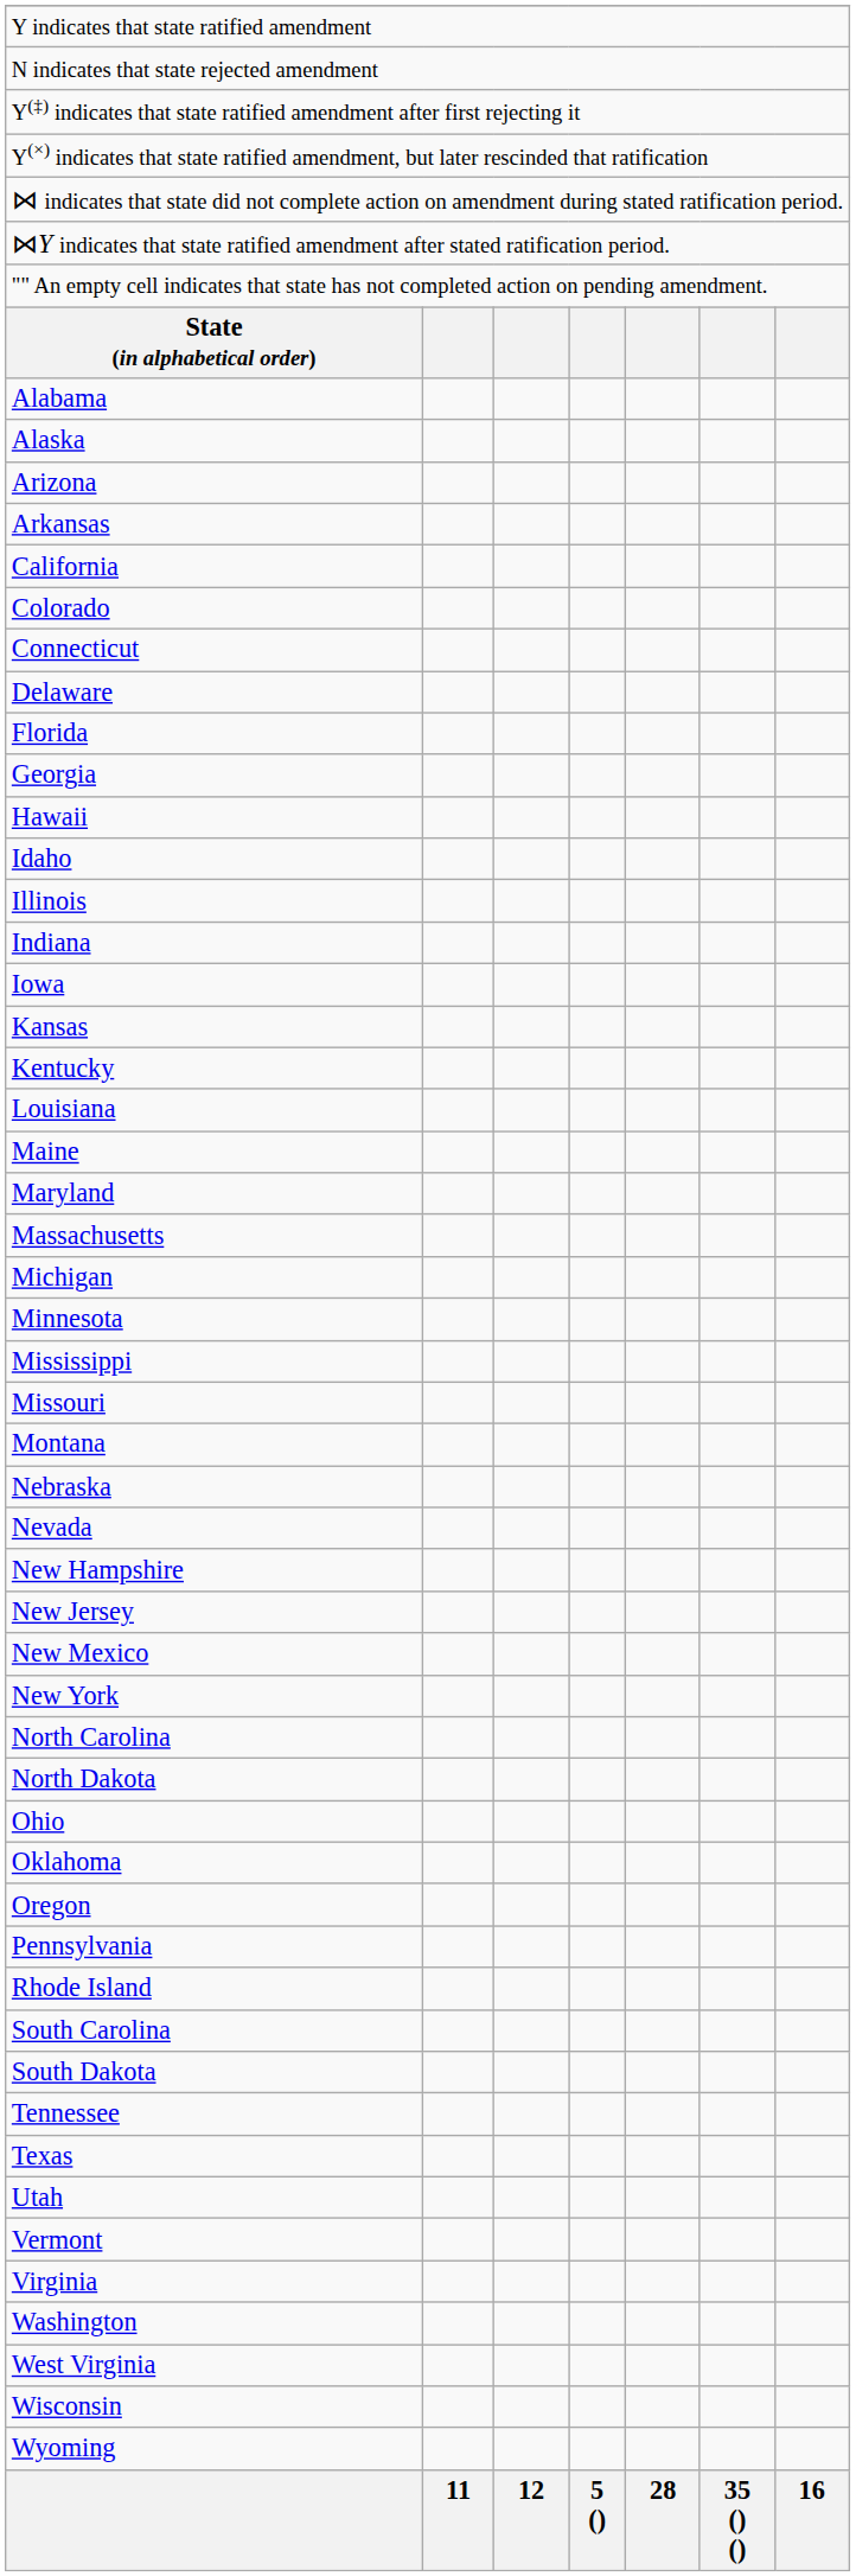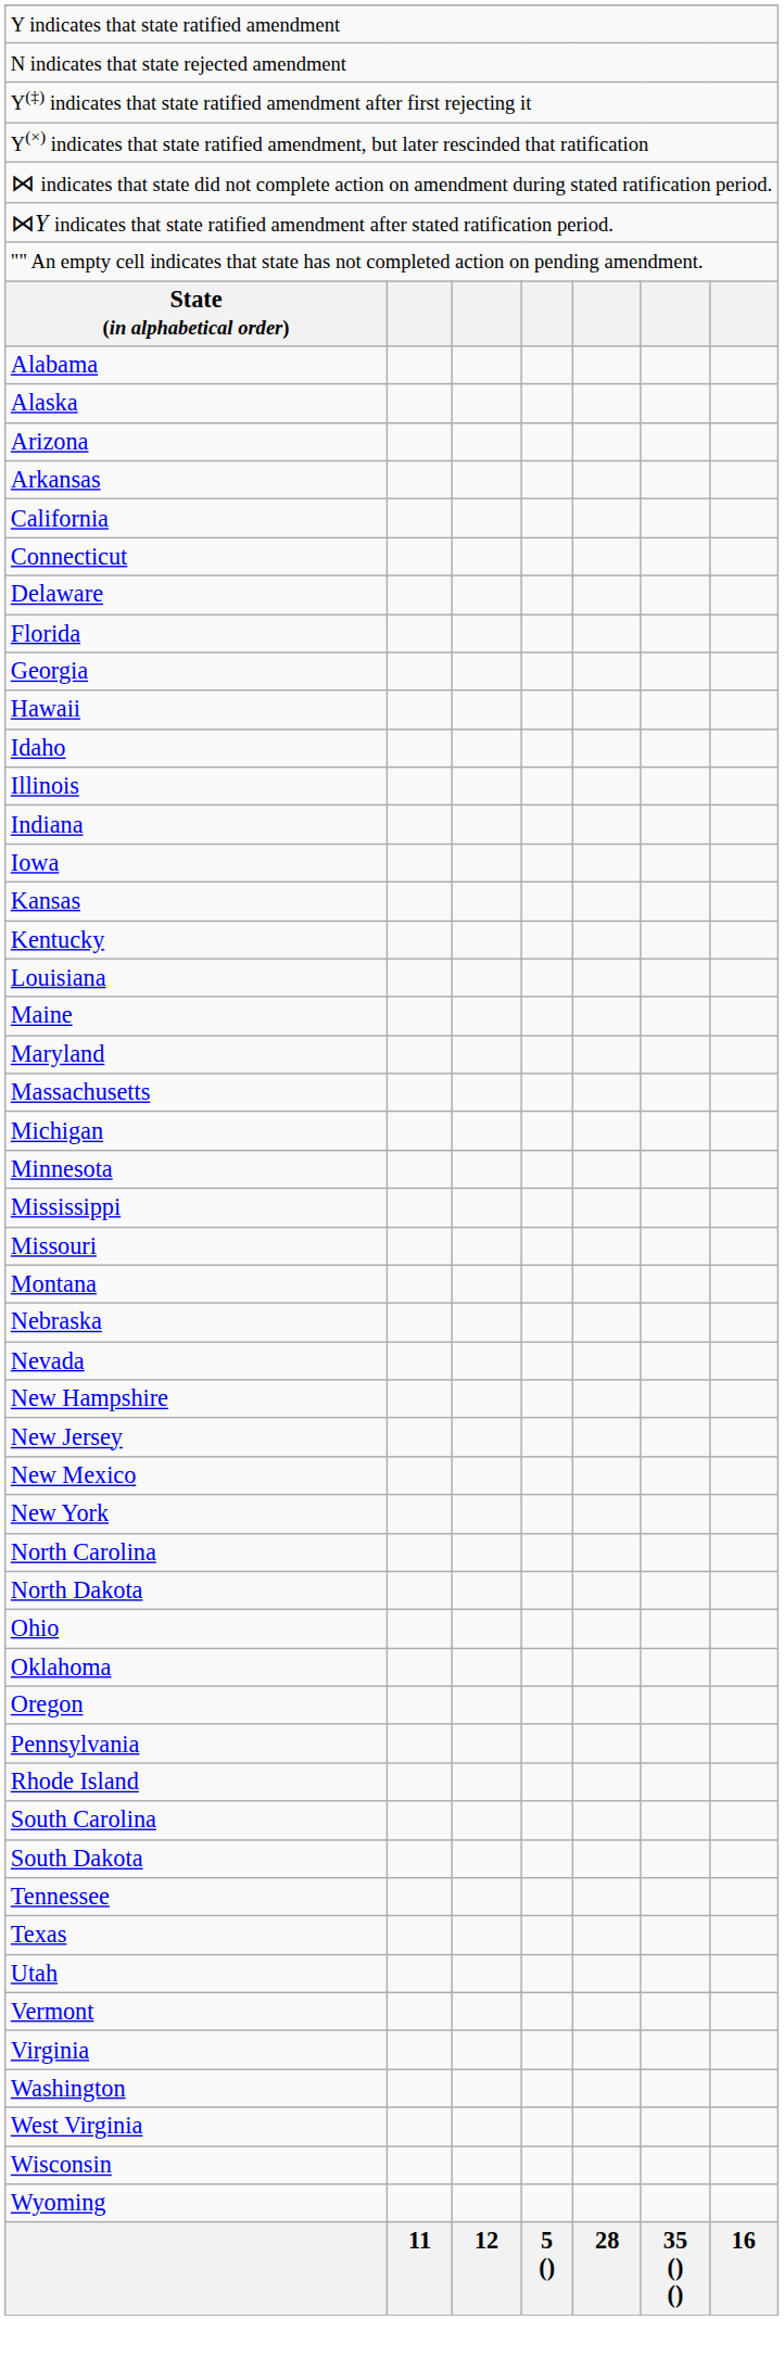 <table class="wikitable">
 <tr style="vertical-align: bottom;">
 </tr>
 <tr>
 <td colspan=7><small>Y indicates that state ratified amendment</small></td>
 </tr>
 <tr>
 <td colspan=7><small>N indicates that state rejected amendment</small></td>
 </tr>
 <tr>
 <td colspan=7><small>Y<sup>(‡)</sup> indicates that state ratified amendment after first rejecting it</small></td>
 </tr>
 <tr>
 <td colspan=7><small>Y<sup>(×)</sup> indicates that state ratified amendment, but later rescinded that ratification</small></td>
 </tr>
 <tr>
 <td colspan=7>⋈ <small>indicates that state did not complete action on amendment during stated ratification period.</small></td>
 </tr>
 <tr>
 <td colspan=7>⋈<em>Y</em> <small>indicates that state ratified amendment after stated ratification period.</small></td>
 </tr>
 <tr>
 <td colspan=7><small>"" An empty cell indicates that state has not completed action on pending amendment.</small></td>
 </tr>
 <tr style="vertical-align: bottom;">
 <th>State<br><small>(<em>in alphabetical order</em>)</small></th>
 <th></th>
 <th></th>
 <th></th>
 <th></th>
 <th></th>
 <th></th>
 </tr>
 <tr>
 <td><a href='#'>Alabama</a></td>
 <td></td>
 <td></td>
 <td></td>
 <td></td>
 <td></td>
 <td></td>
 </tr>
 <tr>
 <td><a href='#'>Alaska</a></td>
 <td></td>
 <td></td>
 <td></td>
 <td></td>
 <td></td>
 <td></td>
 </tr>
 <tr>
 <td><a href='#'>Arizona</a></td>
 <td></td>
 <td></td>
 <td></td>
 <td></td>
 <td></td>
 <td></td>
 </tr>
 <tr>
 <td><a href='#'>Arkansas</a></td>
 <td></td>
 <td></td>
 <td></td>
 <td></td>
 <td></td>
 <td></td>
 </tr>
 <tr>
 <td><a href='#'>California</a></td>
-<td></td>
-<td></td>
-<td></td>
-<td></td>
-<td></td>
-<td></td>
-</tr>
-<tr>
-<td><a href='#'>Colorado</a></td>
 <td></td>
 <td></td>
 <td></td>
 <td></td>
 <td></td>
 <td></td>
 </tr>
 <tr>
 <td><a href='#'>Connecticut</a></td>
 <td></td>
 <td></td>
 <td></td>
 <td></td>
 <td></td>
 <td></td>
 </tr>
 <tr>
 <td><a href='#'>Delaware</a></td>
 <td></td>
 <td></td>
 <td></td>
 <td></td>
 <td></td>
 <td></td>
 </tr>
 <tr>
 <td><a href='#'>Florida</a></td>
 <td></td>
 <td></td>
 <td></td>
 <td></td>
 <td></td>
 <td></td>
 </tr>
 <tr>
 <td><a href='#'>Georgia</a></td>
 <td></td>
 <td></td>
 <td></td>
 <td></td>
 <td></td>
 <td></td>
 </tr>
 <tr>
 <td><a href='#'>Hawaii</a></td>
 <td></td>
 <td></td>
 <td></td>
 <td></td>
 <td></td>
 <td></td>
 </tr>
 <tr>
 <td><a href='#'>Idaho</a></td>
 <td></td>
 <td></td>
 <td></td>
 <td></td>
 <td></td>
 <td></td>
 </tr>
 <tr>
 <td><a href='#'>Illinois</a></td>
 <td></td>
 <td></td>
 <td></td>
 <td></td>
 <td></td>
 <td></td>
 </tr>
 <tr>
 <td><a href='#'>Indiana</a></td>
 <td></td>
 <td></td>
 <td></td>
 <td></td>
 <td></td>
 <td></td>
 </tr>
 <tr>
 <td><a href='#'>Iowa</a></td>
 <td></td>
 <td></td>
 <td></td>
 <td></td>
 <td></td>
 <td></td>
 </tr>
 <tr>
 <td><a href='#'>Kansas</a></td>
 <td></td>
 <td></td>
 <td></td>
 <td></td>
 <td></td>
 <td></td>
 </tr>
 <tr>
 <td><a href='#'>Kentucky</a></td>
 <td></td>
 <td></td>
 <td></td>
 <td></td>
 <td></td>
 <td></td>
 </tr>
 <tr>
 <td><a href='#'>Louisiana</a></td>
 <td></td>
 <td></td>
 <td></td>
 <td></td>
 <td></td>
 <td></td>
 </tr>
 <tr>
 <td><a href='#'>Maine</a></td>
 <td></td>
 <td></td>
 <td></td>
 <td></td>
 <td></td>
 <td></td>
 </tr>
 <tr>
 <td><a href='#'>Maryland</a></td>
 <td></td>
 <td></td>
 <td></td>
 <td></td>
 <td></td>
 <td></td>
 </tr>
 <tr>
 <td><a href='#'>Massachusetts</a></td>
 <td></td>
 <td></td>
 <td></td>
 <td></td>
 <td></td>
 <td></td>
 </tr>
 <tr>
 <td><a href='#'>Michigan</a></td>
 <td></td>
 <td></td>
 <td></td>
 <td></td>
 <td></td>
 <td></td>
 </tr>
 <tr>
 <td><a href='#'>Minnesota</a></td>
 <td></td>
 <td></td>
 <td></td>
 <td></td>
 <td></td>
 <td></td>
 </tr>
 <tr>
 <td><a href='#'>Mississippi</a></td>
 <td></td>
 <td></td>
 <td></td>
 <td></td>
 <td></td>
 <td></td>
 </tr>
 <tr>
 <td><a href='#'>Missouri</a></td>
 <td></td>
 <td></td>
 <td></td>
 <td></td>
 <td></td>
 <td></td>
 </tr>
 <tr>
 <td><a href='#'>Montana</a></td>
 <td></td>
 <td></td>
 <td></td>
 <td></td>
 <td></td>
 <td></td>
 </tr>
 <tr>
 <td><a href='#'>Nebraska</a></td>
 <td></td>
 <td></td>
 <td></td>
 <td></td>
 <td></td>
 <td></td>
 </tr>
 <tr>
 <td><a href='#'>Nevada</a></td>
 <td></td>
 <td></td>
 <td></td>
 <td></td>
 <td></td>
 <td></td>
 </tr>
 <tr>
 <td><a href='#'>New Hampshire</a></td>
 <td></td>
 <td></td>
 <td></td>
 <td></td>
 <td></td>
 <td></td>
 </tr>
 <tr>
 <td><a href='#'>New Jersey</a></td>
 <td></td>
 <td></td>
 <td></td>
 <td></td>
 <td></td>
 <td></td>
 </tr>
 <tr>
 <td><a href='#'>New Mexico</a></td>
 <td></td>
 <td></td>
 <td></td>
 <td></td>
 <td></td>
 <td></td>
 </tr>
 <tr>
 <td><a href='#'>New York</a></td>
 <td></td>
 <td></td>
 <td></td>
 <td></td>
 <td></td>
 <td></td>
 </tr>
 <tr>
 <td><a href='#'>North Carolina</a></td>
 <td></td>
 <td></td>
 <td></td>
 <td></td>
 <td></td>
 <td></td>
 </tr>
 <tr>
 <td><a href='#'>North Dakota</a></td>
 <td></td>
 <td></td>
 <td></td>
 <td></td>
 <td></td>
 <td></td>
 </tr>
 <tr>
 <td><a href='#'>Ohio</a></td>
 <td></td>
 <td></td>
 <td></td>
 <td></td>
 <td></td>
 <td></td>
 </tr>
 <tr>
 <td><a href='#'>Oklahoma</a></td>
 <td></td>
 <td></td>
 <td></td>
 <td></td>
 <td></td>
 <td></td>
 </tr>
 <tr>
 <td><a href='#'>Oregon</a></td>
 <td></td>
 <td></td>
 <td></td>
 <td></td>
 <td></td>
 <td></td>
 </tr>
 <tr>
 <td><a href='#'>Pennsylvania</a></td>
 <td></td>
 <td></td>
 <td></td>
 <td></td>
 <td></td>
 <td></td>
 </tr>
 <tr>
 <td><a href='#'>Rhode Island</a></td>
 <td></td>
 <td></td>
 <td></td>
 <td></td>
 <td></td>
 <td></td>
 </tr>
 <tr>
 <td><a href='#'>South Carolina</a></td>
 <td></td>
 <td></td>
 <td></td>
 <td></td>
 <td></td>
 <td></td>
 </tr>
 <tr>
 <td><a href='#'>South Dakota</a></td>
 <td></td>
 <td></td>
 <td></td>
 <td></td>
 <td></td>
 <td></td>
 </tr>
 <tr>
 <td><a href='#'>Tennessee</a></td>
 <td></td>
 <td></td>
 <td></td>
 <td></td>
 <td></td>
 <td></td>
 </tr>
 <tr>
 <td><a href='#'>Texas</a></td>
 <td></td>
 <td></td>
 <td></td>
 <td></td>
 <td></td>
 <td></td>
 </tr>
 <tr>
 <td><a href='#'>Utah</a></td>
 <td></td>
 <td></td>
 <td></td>
 <td></td>
 <td></td>
 <td></td>
 </tr>
 <tr>
 <td><a href='#'>Vermont</a></td>
 <td></td>
 <td></td>
 <td></td>
 <td></td>
 <td></td>
 <td></td>
 </tr>
 <tr>
 <td><a href='#'>Virginia</a></td>
 <td></td>
 <td></td>
 <td></td>
 <td></td>
 <td></td>
 <td></td>
 </tr>
 <tr>
 <td><a href='#'>Washington</a></td>
 <td></td>
 <td></td>
 <td></td>
 <td></td>
 <td></td>
 <td></td>
 </tr>
 <tr>
 <td><a href='#'>West Virginia</a></td>
 <td></td>
 <td></td>
 <td></td>
 <td></td>
 <td></td>
 <td></td>
 </tr>
 <tr>
 <td><a href='#'>Wisconsin</a></td>
 <td></td>
 <td></td>
 <td></td>
 <td></td>
 <td></td>
 <td></td>
 </tr>
 <tr>
 <td><a href='#'>Wyoming</a></td>
 <td></td>
 <td></td>
 <td></td>
 <td></td>
 <td></td>
 <td></td>
 </tr>
 <tr style="vertical-align:top;">
 <th nowrap></th>
 <th>11</th>
 <th>12</th>
 <th>5<br>()</th>
 <th>28</th>
 <th>35<br>()<br>()</th>
 <th>16</th>
 </tr>
 </table>
